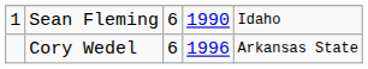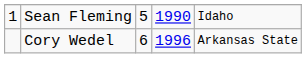 <table class="wikitable">
 <tr>
 </tr>
 <tr>
 <td>1</td>
 <td>Sean Fleming</td>
-<td>6</td>
+<td>5</td>
 <td><a href='#'>1990</a></td>
 <td style="font-size:80%;">Idaho</td>
 </tr>
 <tr>
 <td></td>
 <td>Cory Wedel</td>
 <td>6</td>
 <td><a href='#'>1996</a></td>
 <td style="font-size:80%;">Arkansas State</td>
 </tr>
 </table>
